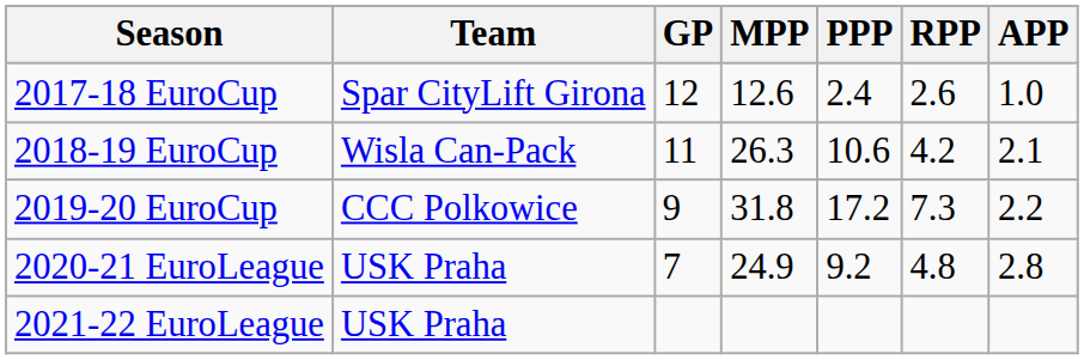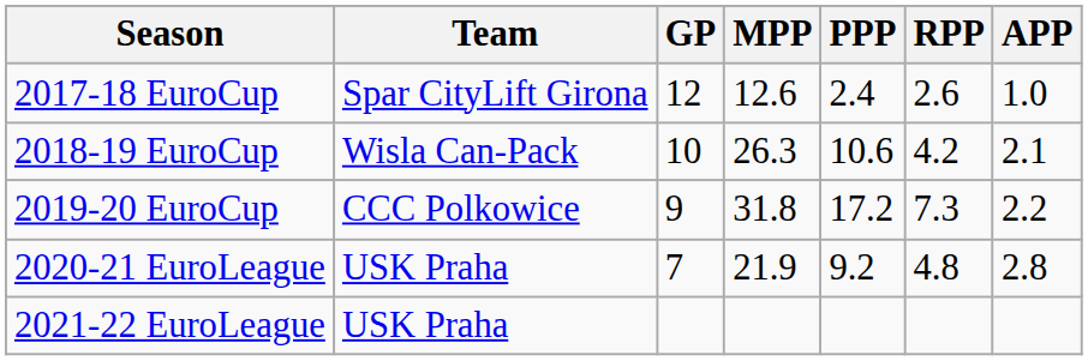 <table class="wikitable">
 <tr>
 <th>Season</th>
 <th>Team</th>
 <th>GP</th>
 <th>MPP</th>
 <th>PPP</th>
 <th>RPP</th>
 <th>APP</th>
 </tr>
 <tr>
 <td><a href='#'>2017-18 EuroCup</a></td>
 <td> <a href='#'>Spar CityLift Girona</a></td>
 <td>12</td>
 <td>12.6</td>
 <td>2.4</td>
 <td>2.6</td>
 <td>1.0</td>
 </tr>
 <tr>
 <td><a href='#'>2018-19 EuroCup</a></td>
 <td> <a href='#'>Wisla Can-Pack</a></td>
-<td>11</td>
+<td>10</td>
 <td>26.3</td>
 <td>10.6</td>
 <td>4.2</td>
 <td>2.1</td>
 </tr>
 <tr>
 <td><a href='#'>2019-20 EuroCup</a></td>
 <td> <a href='#'>CCC Polkowice</a></td>
 <td>9</td>
 <td>31.8</td>
 <td>17.2</td>
 <td>7.3</td>
 <td>2.2</td>
 </tr>
 <tr>
 <td><a href='#'>2020-21 EuroLeague</a></td>
 <td> <a href='#'>USK Praha</a></td>
 <td>7</td>
-<td>24.9</td>
+<td>21.9</td>
 <td>9.2</td>
 <td>4.8</td>
 <td>2.8</td>
 </tr>
 <tr>
 <td><a href='#'>2021-22 EuroLeague</a></td>
 <td> <a href='#'>USK Praha</a></td>
 <td></td>
 <td></td>
 <td></td>
 <td></td>
 <td></td>
 </tr>
 </table>
